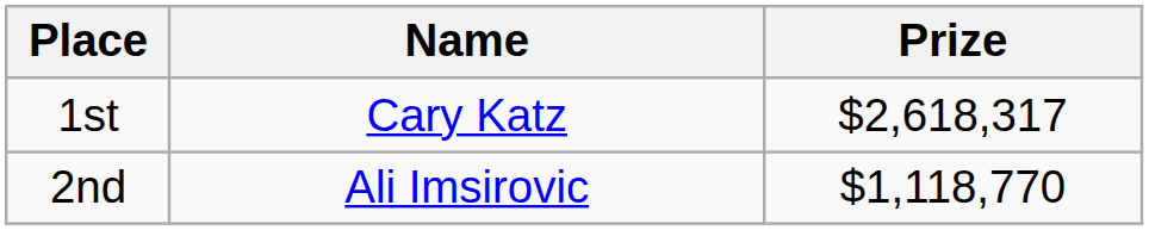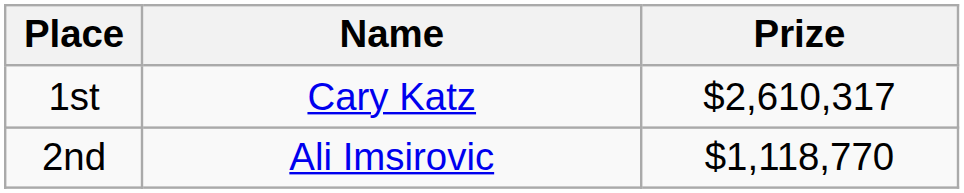 <table class="wikitable">
 <tr>
 <th style="width:50px;">Place</th>
 <th style="width:200px;">Name</th>
 <th style="width:125px;">Prize</th>
 </tr>
 <tr>
 <td style="text-align:center;">1st</td>
 <td style="text-align:center;"> <a href='#'>Cary Katz</a></td>
-<td style="text-align:center;">$2,618,317</td>
+<td style="text-align:center;">$2,610,317</td>
 </tr>
 <tr>
 <td style="text-align:center;">2nd</td>
 <td style="text-align:center;"> <a href='#'>Ali Imsirovic</a></td>
 <td style="text-align:center;">$1,118,770</td>
 </tr>
 </table>
